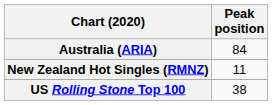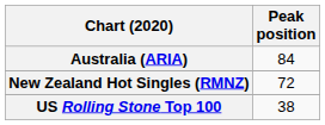 <table class="wikitable sortable plainrowheaders" style="text-align:center">
 <tr>
 <th scope="col">Chart (2020)</th>
 <th scope="col">Peak<br>position</th>
 </tr>
 <tr>
 <th scope="row">Australia (<a href='#'>ARIA</a>)</th>
 <td>84</td>
 </tr>
 <tr>
 </tr>
 <tr>
 </tr>
 <tr>
 </tr>
 <tr>
 </tr>
 <tr>
 </tr>
 <tr>
 </tr>
 <tr>
 </tr>
 <tr>
 <th scope="row">New Zealand Hot Singles (<a href='#'>RMNZ</a>)</th>
-<td>11</td>
+<td>72</td>
 </tr>
 <tr>
 </tr>
 <tr>
 </tr>
 <tr>
 </tr>
 <tr>
 </tr>
 <tr>
 </tr>
 <tr>
 </tr>
 <tr>
 </tr>
 <tr>
 <th scope="row">US <a href='#'><em>Rolling Stone</em> Top 100</a></th>
 <td>38</td>
 </tr>
 </table>
